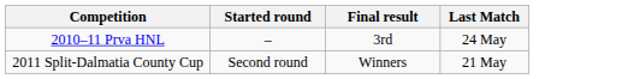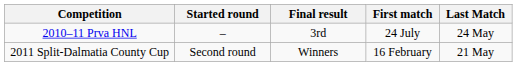 <table class="wikitable" style="text-align: center;">
 <tr>
 <th width="220">Competition</th>
 <th width="120">Started round</th>
 <th width="120">Final result</th>
+<th width="90">First match</th>
 <th width="90">Last Match</th>
 </tr>
 <tr>
 <td><a href='#'>2010–11 Prva HNL</a></td>
 <td>–</td>
 <td>3rd</td>
+<td>24 July</td>
 <td>24 May</td>
 </tr>
 <tr>
 <td>2011 Split-Dalmatia County Cup</td>
 <td>Second round</td>
 <td>Winners</td>
+<td>16 February</td>
 <td>21 May</td>
 </tr>
 </table>
